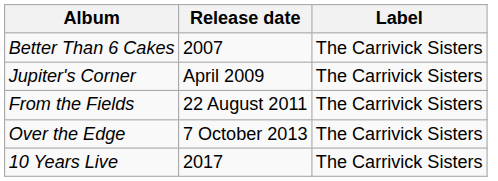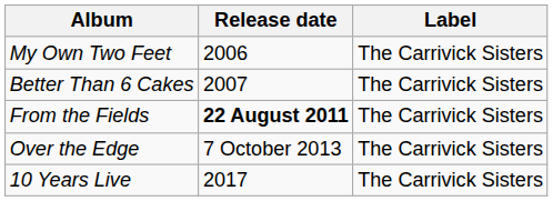 <table class="wikitable">
 <tr>
 <th>Album</th>
 <th>Release date</th>
 <th>Label</th>
 </tr>
 <tr>
+<td><em>My Own Two Feet</em></td>
+<td>2006</td>
+<td>The Carrivick Sisters</td>
+</tr>
+<tr>
 <td><em>Better Than 6 Cakes</em></td>
 <td>2007</td>
 <td>The Carrivick Sisters</td>
 </tr>
 <tr>
-<td><em>Jupiter's Corner</em></td>
-<td>April 2009</td>
-<td>The Carrivick Sisters</td>
-</tr>
-<tr>
 <td><em>From the Fields</em></td>
-<td>22 August 2011</td>
+<td><strong>22 August 2011</strong></td>
 <td>The Carrivick Sisters</td>
 </tr>
 <tr>
 <td><em>Over the Edge</em></td>
 <td>7 October 2013</td>
 <td>The Carrivick Sisters</td>
 </tr>
 <tr>
 <td><em>10 Years Live</em></td>
 <td>2017</td>
 <td>The Carrivick Sisters</td>
 </tr>
 </table>
